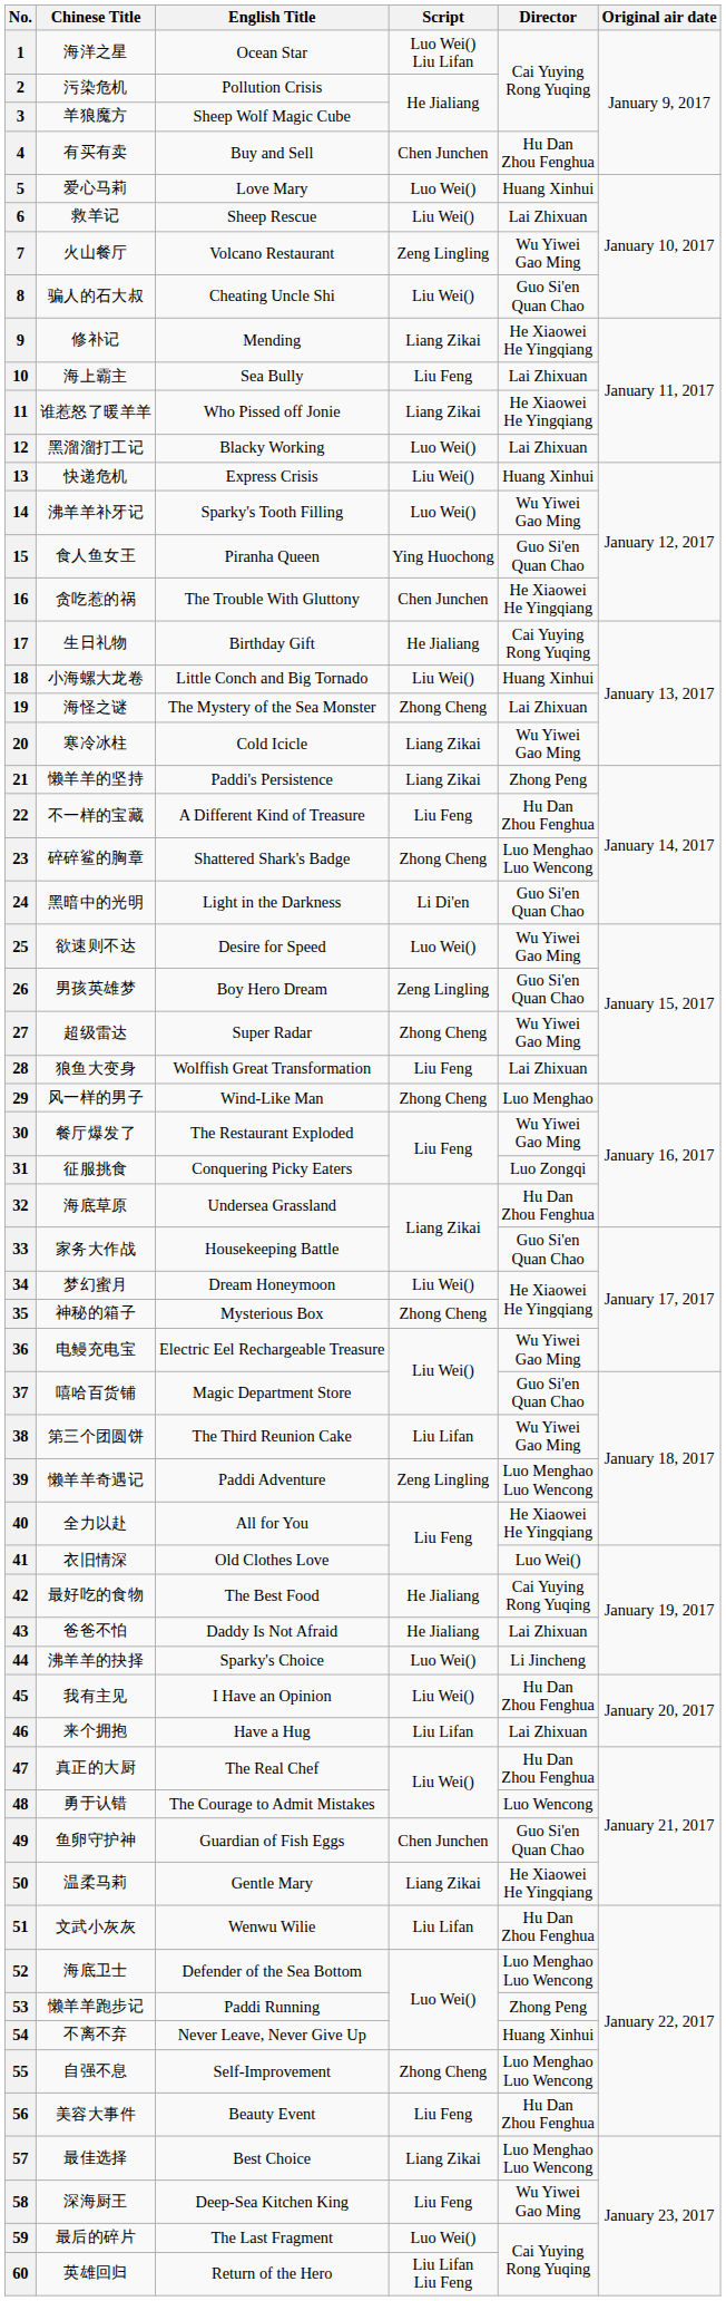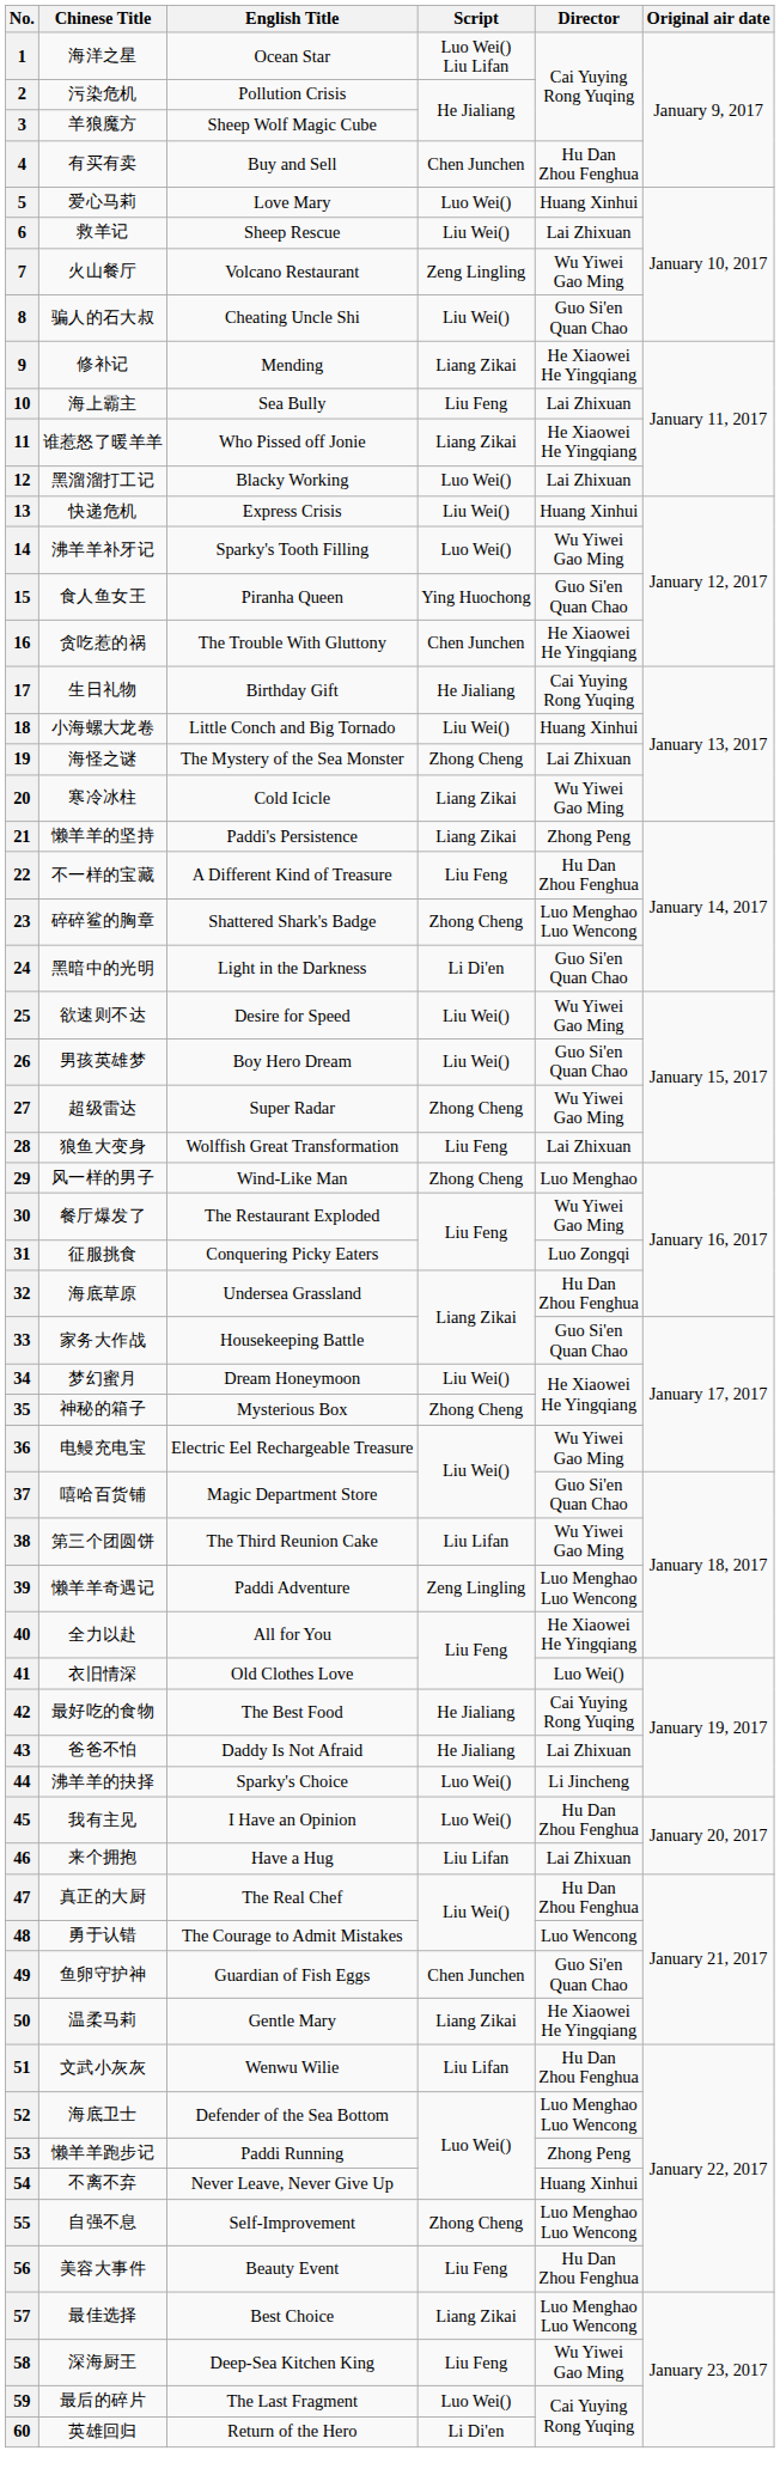 <table class="wikitable"style="text-align:center;">
 <tr>
 <th>No.</th>
 <th>Chinese Title</th>
 <th>English Title</th>
 <th>Script</th>
 <th>Director</th>
 <th>Original air date</th>
 </tr>
 <tr>
 <th>1</th>
 <td>海洋之星</td>
 <td>Ocean Star</td>
 <td>Luo Wei()<br>Liu Lifan</td>
 <td rowspan=3>Cai Yuying<br>Rong Yuqing</td>
 <td rowspan="4">January 9, 2017</td>
 </tr>
 <tr>
 <th>2</th>
 <td>污染危机</td>
 <td>Pollution Crisis</td>
 <td rowspan="2">He Jialiang</td>
 </tr>
 <tr>
 <th>3</th>
 <td>羊狼魔方</td>
 <td>Sheep Wolf Magic Cube</td>
 </tr>
 <tr>
 <th>4</th>
 <td>有买有卖</td>
 <td>Buy and Sell</td>
 <td>Chen Junchen</td>
 <td>Hu Dan<br>Zhou Fenghua</td>
 </tr>
 <tr>
 <th>5</th>
 <td>爱心马莉</td>
 <td>Love Mary</td>
 <td>Luo Wei()</td>
 <td>Huang Xinhui</td>
 <td rowspan="4">January 10, 2017</td>
 </tr>
 <tr>
 <th>6</th>
 <td>救羊记</td>
 <td>Sheep Rescue</td>
 <td>Liu Wei()</td>
 <td>Lai Zhixuan</td>
 </tr>
 <tr>
 <th>7</th>
 <td>火山餐厅</td>
 <td>Volcano Restaurant</td>
 <td>Zeng Lingling</td>
 <td>Wu Yiwei<br>Gao Ming</td>
 </tr>
 <tr>
 <th>8</th>
 <td>骗人的石大叔</td>
 <td>Cheating Uncle Shi</td>
 <td>Liu Wei()</td>
 <td>Guo Si'en<br>Quan Chao</td>
 </tr>
 <tr>
 <th>9</th>
 <td>修补记</td>
 <td>Mending</td>
 <td>Liang Zikai</td>
 <td>He Xiaowei<br>He Yingqiang</td>
 <td rowspan="4">January 11, 2017</td>
 </tr>
 <tr>
 <th>10</th>
 <td>海上霸主</td>
 <td>Sea Bully</td>
 <td>Liu Feng</td>
 <td>Lai Zhixuan</td>
 </tr>
 <tr>
 <th>11</th>
 <td>谁惹怒了暖羊羊</td>
 <td>Who Pissed off Jonie</td>
 <td>Liang Zikai</td>
 <td>He Xiaowei<br>He Yingqiang</td>
 </tr>
 <tr>
 <th>12</th>
 <td>黑溜溜打工记</td>
 <td>Blacky Working</td>
 <td>Luo Wei()</td>
 <td>Lai Zhixuan</td>
 </tr>
 <tr>
 <th>13</th>
 <td>快递危机</td>
 <td>Express Crisis</td>
 <td>Liu Wei()</td>
 <td>Huang Xinhui</td>
 <td rowspan="4">January 12, 2017</td>
 </tr>
 <tr>
 <th>14</th>
 <td>沸羊羊补牙记</td>
 <td>Sparky's Tooth Filling</td>
 <td>Luo Wei()</td>
 <td>Wu Yiwei<br>Gao Ming</td>
 </tr>
 <tr>
 <th>15</th>
 <td>食人鱼女王</td>
 <td>Piranha Queen</td>
 <td>Ying Huochong</td>
 <td>Guo Si'en<br>Quan Chao</td>
 </tr>
 <tr>
 <th>16</th>
 <td>贪吃惹的祸</td>
 <td>The Trouble With Gluttony</td>
 <td>Chen Junchen</td>
 <td>He Xiaowei<br>He Yingqiang</td>
 </tr>
 <tr>
 <th>17</th>
 <td>生日礼物</td>
 <td>Birthday Gift</td>
 <td>He Jialiang</td>
 <td>Cai Yuying<br>Rong Yuqing</td>
 <td rowspan="4">January 13, 2017</td>
 </tr>
 <tr>
 <th>18</th>
 <td>小海螺大龙卷</td>
 <td>Little Conch and Big Tornado</td>
 <td>Liu Wei()</td>
 <td>Huang Xinhui</td>
 </tr>
 <tr>
 <th>19</th>
 <td>海怪之谜</td>
 <td>The Mystery of the Sea Monster</td>
 <td>Zhong Cheng</td>
 <td>Lai Zhixuan</td>
 </tr>
 <tr>
 <th>20</th>
 <td>寒冷冰柱</td>
 <td>Cold Icicle</td>
 <td>Liang Zikai</td>
 <td>Wu Yiwei<br>Gao Ming</td>
 </tr>
 <tr>
 <th>21</th>
 <td>懒羊羊的坚持</td>
 <td>Paddi's Persistence</td>
 <td>Liang Zikai</td>
 <td>Zhong Peng</td>
 <td rowspan="4">January 14, 2017</td>
 </tr>
 <tr>
 <th>22</th>
 <td>不一样的宝藏</td>
 <td>A Different Kind of Treasure</td>
 <td>Liu Feng</td>
 <td>Hu Dan<br>Zhou Fenghua</td>
 </tr>
 <tr>
 <th>23</th>
 <td>碎碎鲨的胸章</td>
 <td>Shattered Shark's Badge</td>
 <td>Zhong Cheng</td>
 <td>Luo Menghao<br>Luo Wencong</td>
 </tr>
 <tr>
 <th>24</th>
 <td>黑暗中的光明</td>
 <td>Light in the Darkness</td>
 <td>Li Di'en</td>
 <td>Guo Si'en<br>Quan Chao</td>
 </tr>
 <tr>
 <th>25</th>
 <td>欲速则不达</td>
 <td>Desire for Speed</td>
-<td>Luo Wei()</td>
+<td>Liu Wei()</td>
 <td>Wu Yiwei<br>Gao Ming</td>
 <td rowspan="4">January 15, 2017</td>
 </tr>
 <tr>
 <th>26</th>
 <td>男孩英雄梦</td>
 <td>Boy Hero Dream</td>
-<td>Zeng Lingling</td>
+<td>Liu Wei()</td>
 <td>Guo Si'en<br>Quan Chao</td>
 </tr>
 <tr>
 <th>27</th>
 <td>超级雷达</td>
 <td>Super Radar</td>
 <td>Zhong Cheng</td>
 <td>Wu Yiwei<br>Gao Ming</td>
 </tr>
 <tr>
 <th>28</th>
 <td>狼鱼大变身</td>
 <td>Wolffish Great Transformation</td>
 <td>Liu Feng</td>
 <td>Lai Zhixuan</td>
 </tr>
 <tr>
 <th>29</th>
 <td>风一样的男子</td>
 <td>Wind-Like Man</td>
 <td>Zhong Cheng</td>
 <td>Luo Menghao</td>
 <td rowspan="4">January 16, 2017</td>
 </tr>
 <tr>
 <th>30</th>
 <td>餐厅爆发了</td>
 <td>The Restaurant Exploded</td>
 <td rowspan="2">Liu Feng</td>
 <td>Wu Yiwei<br>Gao Ming</td>
 </tr>
 <tr>
 <th>31</th>
 <td>征服挑食</td>
 <td>Conquering Picky Eaters</td>
 <td>Luo Zongqi</td>
 </tr>
 <tr>
 <th>32</th>
 <td>海底草原</td>
 <td>Undersea Grassland</td>
 <td rowspan="2">Liang Zikai</td>
 <td>Hu Dan<br>Zhou Fenghua</td>
 </tr>
 <tr>
 <th>33</th>
 <td>家务大作战</td>
 <td>Housekeeping Battle</td>
 <td>Guo Si'en<br>Quan Chao</td>
 <td rowspan="4">January 17, 2017</td>
 </tr>
 <tr>
 <th>34</th>
 <td>梦幻蜜月</td>
 <td>Dream Honeymoon</td>
 <td>Liu Wei()</td>
 <td rowspan=2>He Xiaowei<br>He Yingqiang</td>
 </tr>
 <tr>
 <th>35</th>
 <td>神秘的箱子</td>
 <td>Mysterious Box</td>
 <td>Zhong Cheng</td>
 </tr>
 <tr>
 <th>36</th>
 <td>电鳗充电宝</td>
 <td>Electric Eel Rechargeable Treasure</td>
 <td rowspan="2">Liu Wei()</td>
 <td>Wu Yiwei<br>Gao Ming</td>
 </tr>
 <tr>
 <th>37</th>
 <td>嘻哈百货铺</td>
 <td>Magic Department Store</td>
 <td>Guo Si'en<br>Quan Chao</td>
 <td rowspan="4">January 18, 2017</td>
 </tr>
 <tr>
 <th>38</th>
 <td>第三个团圆饼</td>
 <td>The Third Reunion Cake</td>
 <td>Liu Lifan</td>
 <td>Wu Yiwei<br>Gao Ming</td>
 </tr>
 <tr>
 <th>39</th>
 <td>懒羊羊奇遇记</td>
 <td>Paddi Adventure</td>
 <td>Zeng Lingling</td>
 <td>Luo Menghao<br>Luo Wencong</td>
 </tr>
 <tr>
 <th>40</th>
 <td>全力以赴</td>
 <td>All for You</td>
 <td rowspan="2">Liu Feng</td>
 <td>He Xiaowei<br>He Yingqiang</td>
 </tr>
 <tr>
 <th>41</th>
 <td>衣旧情深</td>
 <td>Old Clothes Love</td>
 <td>Luo Wei()</td>
 <td rowspan="4">January 19, 2017</td>
 </tr>
 <tr>
 <th>42</th>
 <td>最好吃的食物</td>
 <td>The Best Food</td>
 <td>He Jialiang</td>
 <td>Cai Yuying<br>Rong Yuqing</td>
 </tr>
 <tr>
 <th>43</th>
 <td>爸爸不怕</td>
 <td>Daddy Is Not Afraid</td>
 <td>He Jialiang</td>
 <td>Lai Zhixuan</td>
 </tr>
 <tr>
 <th>44</th>
 <td>沸羊羊的抉择</td>
 <td>Sparky's Choice</td>
 <td>Luo Wei()</td>
 <td>Li Jincheng</td>
 </tr>
 <tr>
 <th>45</th>
 <td>我有主见</td>
 <td>I Have an Opinion</td>
-<td>Liu Wei()</td>
+<td>Luo Wei()</td>
 <td>Hu Dan<br>Zhou Fenghua</td>
 <td rowspan="2">January 20, 2017</td>
 </tr>
 <tr>
 <th>46</th>
 <td>来个拥抱</td>
 <td>Have a Hug</td>
 <td>Liu Lifan</td>
 <td>Lai Zhixuan</td>
 </tr>
 <tr>
 <th>47</th>
 <td>真正的大厨</td>
 <td>The Real Chef</td>
 <td rowspan="2">Liu Wei()</td>
 <td>Hu Dan<br>Zhou Fenghua</td>
 <td rowspan="4">January 21, 2017</td>
 </tr>
 <tr>
 <th>48</th>
 <td>勇于认错</td>
 <td>The Courage to Admit Mistakes</td>
 <td>Luo Wencong</td>
 </tr>
 <tr>
 <th>49</th>
 <td>鱼卵守护神</td>
 <td>Guardian of Fish Eggs</td>
 <td>Chen Junchen</td>
 <td>Guo Si'en<br>Quan Chao</td>
 </tr>
 <tr>
 <th>50</th>
 <td>温柔马莉</td>
 <td>Gentle Mary</td>
 <td>Liang Zikai</td>
 <td>He Xiaowei<br>He Yingqiang</td>
 </tr>
 <tr>
 <th>51</th>
 <td>文武小灰灰</td>
 <td>Wenwu Wilie</td>
 <td>Liu Lifan</td>
 <td>Hu Dan<br>Zhou Fenghua</td>
 <td rowspan="6">January 22, 2017</td>
 </tr>
 <tr>
 <th>52</th>
 <td>海底卫士</td>
 <td>Defender of the Sea Bottom</td>
 <td rowspan="3">Luo Wei()</td>
 <td>Luo Menghao<br>Luo Wencong</td>
 </tr>
 <tr>
 <th>53</th>
 <td>懒羊羊跑步记</td>
 <td>Paddi Running</td>
 <td>Zhong Peng</td>
 </tr>
 <tr>
 <th>54</th>
 <td>不离不弃</td>
 <td>Never Leave, Never Give Up</td>
 <td>Huang Xinhui</td>
 </tr>
 <tr>
 <th>55</th>
 <td>自强不息</td>
 <td>Self-Improvement</td>
 <td>Zhong Cheng</td>
 <td>Luo Menghao<br>Luo Wencong</td>
 </tr>
 <tr>
 <th>56</th>
 <td>美容大事件</td>
 <td>Beauty Event</td>
 <td>Liu Feng</td>
 <td>Hu Dan<br>Zhou Fenghua</td>
 </tr>
 <tr>
 <th>57</th>
 <td>最佳选择</td>
 <td>Best Choice</td>
 <td>Liang Zikai</td>
 <td>Luo Menghao<br>Luo Wencong</td>
 <td rowspan="4">January 23, 2017</td>
 </tr>
 <tr>
 <th>58</th>
 <td>深海厨王</td>
 <td>Deep-Sea Kitchen King</td>
 <td>Liu Feng</td>
 <td>Wu Yiwei<br>Gao Ming</td>
 </tr>
 <tr>
 <th>59</th>
 <td>最后的碎片</td>
 <td>The Last Fragment</td>
 <td>Luo Wei()</td>
 <td rowspan=2>Cai Yuying<br>Rong Yuqing</td>
 </tr>
 <tr>
 <th>60</th>
 <td>英雄回归</td>
 <td>Return of the Hero</td>
-<td>Liu Lifan<br>Liu Feng</td>
+<td>Li Di'en</td>
 </tr>
 </table>
